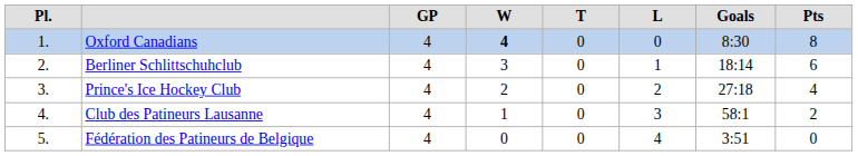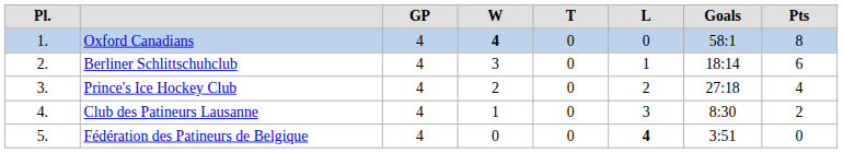 <table class="wikitable" width="70%">
 <tr style="font-weight:bold; background-color:#e0e0e0;" align="center" |>
 <td width="5%">Pl.</td>
 <td width="20%"></td>
 <td width="5%">GP</td>
 <td width="5%">W</td>
 <td width="5%">T</td>
 <td width="5%">L</td>
 <td width="5%">Goals</td>
 <td width="5%">Pts</td>
 </tr>
 <tr align="center" bgcolor="#BCD2EE">
 <td>1.</td>
 <td align="left"> <a href='#'>Oxford Canadians</a></td>
 <td>4</td>
 <td><strong>4</strong></td>
 <td>0</td>
 <td>0</td>
-<td>8:30</td>
+<td>58:1</td>
 <td>8</td>
 </tr>
 <tr align="center" bgcolor="#FFFFFF">
 <td>2.</td>
 <td align="left"> <a href='#'>Berliner Schlittschuhclub</a></td>
 <td>4</td>
 <td>3</td>
 <td>0</td>
 <td>1</td>
 <td>18:14</td>
 <td>6</td>
 </tr>
 <tr align="center" bgcolor="#FFFFFF">
 <td>3.</td>
 <td align="left"> <a href='#'>Prince's Ice Hockey Club</a></td>
 <td>4</td>
 <td>2</td>
 <td>0</td>
 <td>2</td>
 <td>27:18</td>
 <td>4</td>
 </tr>
 <tr align="center" bgcolor="#FFFFFF">
 <td>4.</td>
 <td align="left"> <a href='#'>Club des Patineurs Lausanne</a></td>
 <td>4</td>
 <td>1</td>
 <td>0</td>
 <td>3</td>
-<td>58:1</td>
+<td>8:30</td>
 <td>2</td>
 </tr>
 <tr align="center" bgcolor="#FFFFFF">
 <td>5.</td>
 <td align="left"> <a href='#'>Fédération des Patineurs de Belgique</a></td>
 <td>4</td>
 <td>0</td>
 <td>0</td>
-<td>4</td>
+<td><strong>4</strong></td>
 <td>3:51</td>
 <td>0</td>
 </tr>
 </table>
